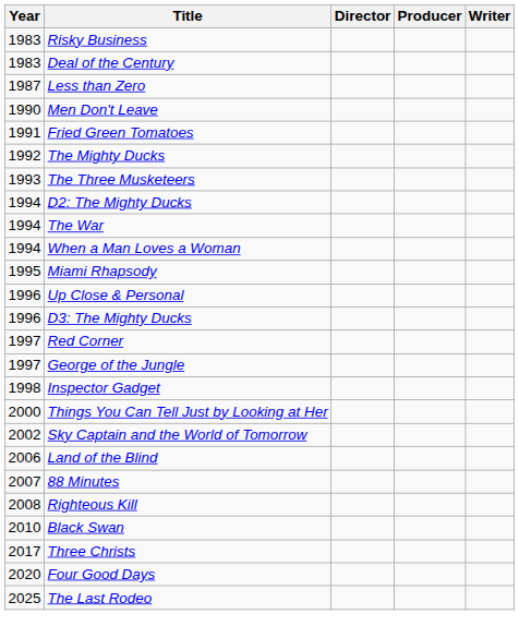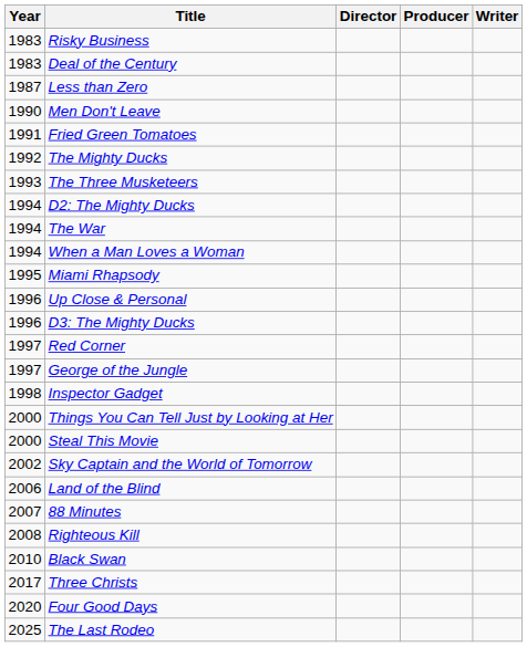 <table class="wikitable">
 <tr>
 <th>Year</th>
 <th>Title</th>
 <th>Director</th>
 <th>Producer</th>
 <th>Writer</th>
 </tr>
 <tr>
 <td>1983</td>
 <td><em><a href='#'>Risky Business</a></em></td>
 <td></td>
 <td></td>
 <td></td>
 </tr>
 <tr>
 <td>1983</td>
 <td><em><a href='#'>Deal of the Century</a></em></td>
 <td></td>
 <td></td>
 <td></td>
 </tr>
 <tr>
 <td>1987</td>
 <td><em><a href='#'>Less than Zero</a></em></td>
 <td></td>
 <td></td>
 <td></td>
 </tr>
 <tr>
 <td>1990</td>
 <td><em><a href='#'>Men Don't Leave</a></em></td>
 <td></td>
 <td></td>
 <td></td>
 </tr>
 <tr>
 <td>1991</td>
 <td><em><a href='#'>Fried Green Tomatoes</a></em></td>
 <td></td>
 <td></td>
 <td></td>
 </tr>
 <tr>
 <td>1992</td>
 <td><em><a href='#'>The Mighty Ducks</a></em></td>
 <td></td>
 <td></td>
 <td></td>
 </tr>
 <tr>
 <td>1993</td>
 <td><em><a href='#'>The Three Musketeers</a></em></td>
 <td></td>
 <td></td>
 <td></td>
 </tr>
 <tr>
 <td>1994</td>
 <td><em><a href='#'>D2: The Mighty Ducks</a></em></td>
 <td></td>
 <td></td>
 <td></td>
 </tr>
 <tr>
 <td>1994</td>
 <td><em><a href='#'>The War</a></em></td>
 <td></td>
 <td></td>
 <td></td>
 </tr>
 <tr>
 <td>1994</td>
 <td><em><a href='#'>When a Man Loves a Woman</a></em></td>
 <td></td>
 <td></td>
 <td></td>
 </tr>
 <tr>
 <td>1995</td>
 <td><em><a href='#'>Miami Rhapsody</a></em></td>
 <td></td>
 <td></td>
 <td></td>
 </tr>
 <tr>
 <td>1996</td>
 <td><em><a href='#'>Up Close & Personal</a></em></td>
 <td></td>
 <td></td>
 <td></td>
 </tr>
 <tr>
 <td>1996</td>
 <td><em><a href='#'>D3: The Mighty Ducks</a></em></td>
 <td></td>
 <td></td>
 <td></td>
 </tr>
 <tr>
 <td>1997</td>
 <td><em><a href='#'>Red Corner</a></em></td>
 <td></td>
 <td></td>
 <td></td>
 </tr>
 <tr>
 <td>1997</td>
 <td><em><a href='#'>George of the Jungle</a></em></td>
 <td></td>
 <td></td>
 <td></td>
 </tr>
 <tr>
 <td>1998</td>
 <td><em><a href='#'>Inspector Gadget</a></em></td>
 <td></td>
 <td></td>
 <td></td>
 </tr>
 <tr>
 <td>2000</td>
 <td><em><a href='#'>Things You Can Tell Just by Looking at Her</a></em></td>
 <td></td>
 <td></td>
 <td></td>
 </tr>
 <tr>
+<td>2000</td>
+<td><em><a href='#'>Steal This Movie</a></em></td>
+<td></td>
+<td></td>
+<td></td>
+</tr>
+<tr>
 <td>2002</td>
 <td><em><a href='#'>Sky Captain and the World of Tomorrow</a></em></td>
 <td></td>
 <td></td>
 <td></td>
 </tr>
 <tr>
 <td>2006</td>
 <td><em><a href='#'>Land of the Blind</a></em></td>
 <td></td>
 <td></td>
 <td></td>
 </tr>
 <tr>
 <td>2007</td>
 <td><em><a href='#'>88 Minutes</a></em></td>
 <td></td>
 <td></td>
 <td></td>
 </tr>
 <tr>
 <td>2008</td>
 <td><em><a href='#'>Righteous Kill</a></em></td>
 <td></td>
 <td></td>
 <td></td>
 </tr>
 <tr>
 <td>2010</td>
 <td><em><a href='#'>Black Swan</a></em></td>
 <td></td>
 <td></td>
 <td></td>
 </tr>
 <tr>
 <td>2017</td>
 <td><em><a href='#'>Three Christs</a></em></td>
 <td></td>
 <td></td>
 <td></td>
 </tr>
 <tr>
 <td>2020</td>
 <td><em><a href='#'>Four Good Days</a></em></td>
 <td></td>
 <td></td>
 <td></td>
 </tr>
 <tr>
 <td>2025</td>
 <td><em><a href='#'>The Last Rodeo</a></em></td>
 <td></td>
 <td></td>
 <td></td>
 </tr>
 </table>
